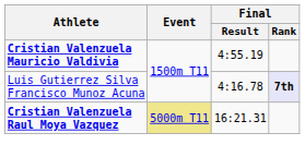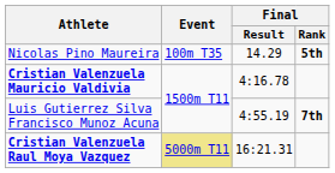 <table class=wikitable style="font-size:90%">
 <tr>
 <th rowspan="2">Athlete</th>
 <th rowspan="2">Event</th>
 <th colspan="2">Final</th>
 </tr>
 <tr style="font-size:95%">
 <th>Result</th>
 <th>Rank</th>
 </tr>
 <tr align=center>
+<td align=left><a href='#'>Nicolas Pino Maureira</a></td>
+<td align=left><a href='#'>100m T35</a></td>
+<td>14.29</td>
+<td><strong>5th</strong></td>
+</tr>
+<tr align=center>
 <td align=left><strong><a href='#'>Cristian Valenzuela</a><br><a href='#'>Mauricio Valdivia</a></strong></td>
 <td align=left rowspan=2><a href='#'>1500m T11</a></td>
-<td>4:55.19</td>
+<td>4:16.78</td>
 <td></td>
 </tr>
 <tr align=center>
 <td align=left><a href='#'>Luis Gutierrez Silva</a><br><a href='#'>Francisco Munoz Acuna</a></td>
-<td>4:16.78</td>
-<td style="background: lavender;"><strong>7th</strong></td>
+<td>4:55.19</td>
+<td><strong>7th</strong></td>
 </tr>
 <tr align=center>
 <td align=left><strong><a href='#'>Cristian Valenzuela</a><br><a href='#'>Raul Moya Vazquez</a></strong></td>
 <td align=left style="background: khaki;"><a href='#'>5000m T11</a></td>
 <td>16:21.31</td>
 <td></td>
 </tr>
 </table>
